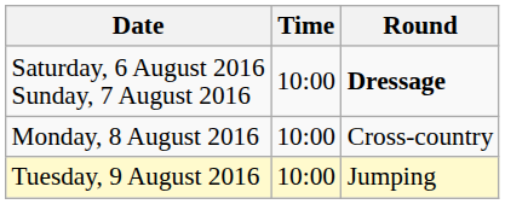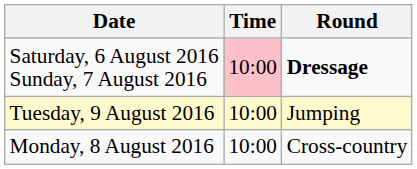 <table class="wikitable">
 <tr>
 <th>Date</th>
 <th>Time</th>
 <th>Round</th>
 </tr>
 <tr>
 <td>Saturday, 6 August 2016<br>Sunday, 7 August 2016</td>
-<td>10:00</td>
+<td style="background: pink;">10:00</td>
 <td><strong>Dressage</strong></td>
+</tr>
+<tr>
+<td style=background:lemonchiffon>Tuesday, 9 August 2016</td>
+<td style=background:lemonchiffon>10:00</td>
+<td style=background:lemonchiffon>Jumping</td>
 </tr>
 <tr>
 <td>Monday, 8 August 2016</td>
 <td>10:00</td>
 <td>Cross-country</td>
 </tr>
-<tr>
-<td style=background:lemonchiffon>Tuesday, 9 August 2016</td>
-<td style=background:lemonchiffon>10:00</td>
-<td style=background:lemonchiffon>Jumping</td>
-</tr>
 </table>
